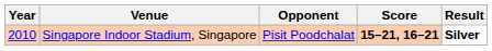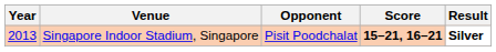 <table class="sortable wikitable" style="font-size: 90%;">
 <tr>
 <th>Year</th>
 <th>Venue</th>
 <th>Opponent</th>
 <th>Score</th>
 <th>Result</th>
 </tr>
 <tr style="background:#FBCEB1">
-<td align="center"><a href='#'>2010</a></td>
+<td align="center"><a href='#'>2013</a></td>
 <td align="left"><a href='#'>Singapore Indoor Stadium</a>, Singapore</td>
 <td align="left"> <a href='#'>Pisit Poodchalat</a></td>
 <td align="left"><strong>15–21, 16–21</strong></td>
 <td style="text-align:left; background:white"> <strong>Silver</strong></td>
 </tr>
 </table>
